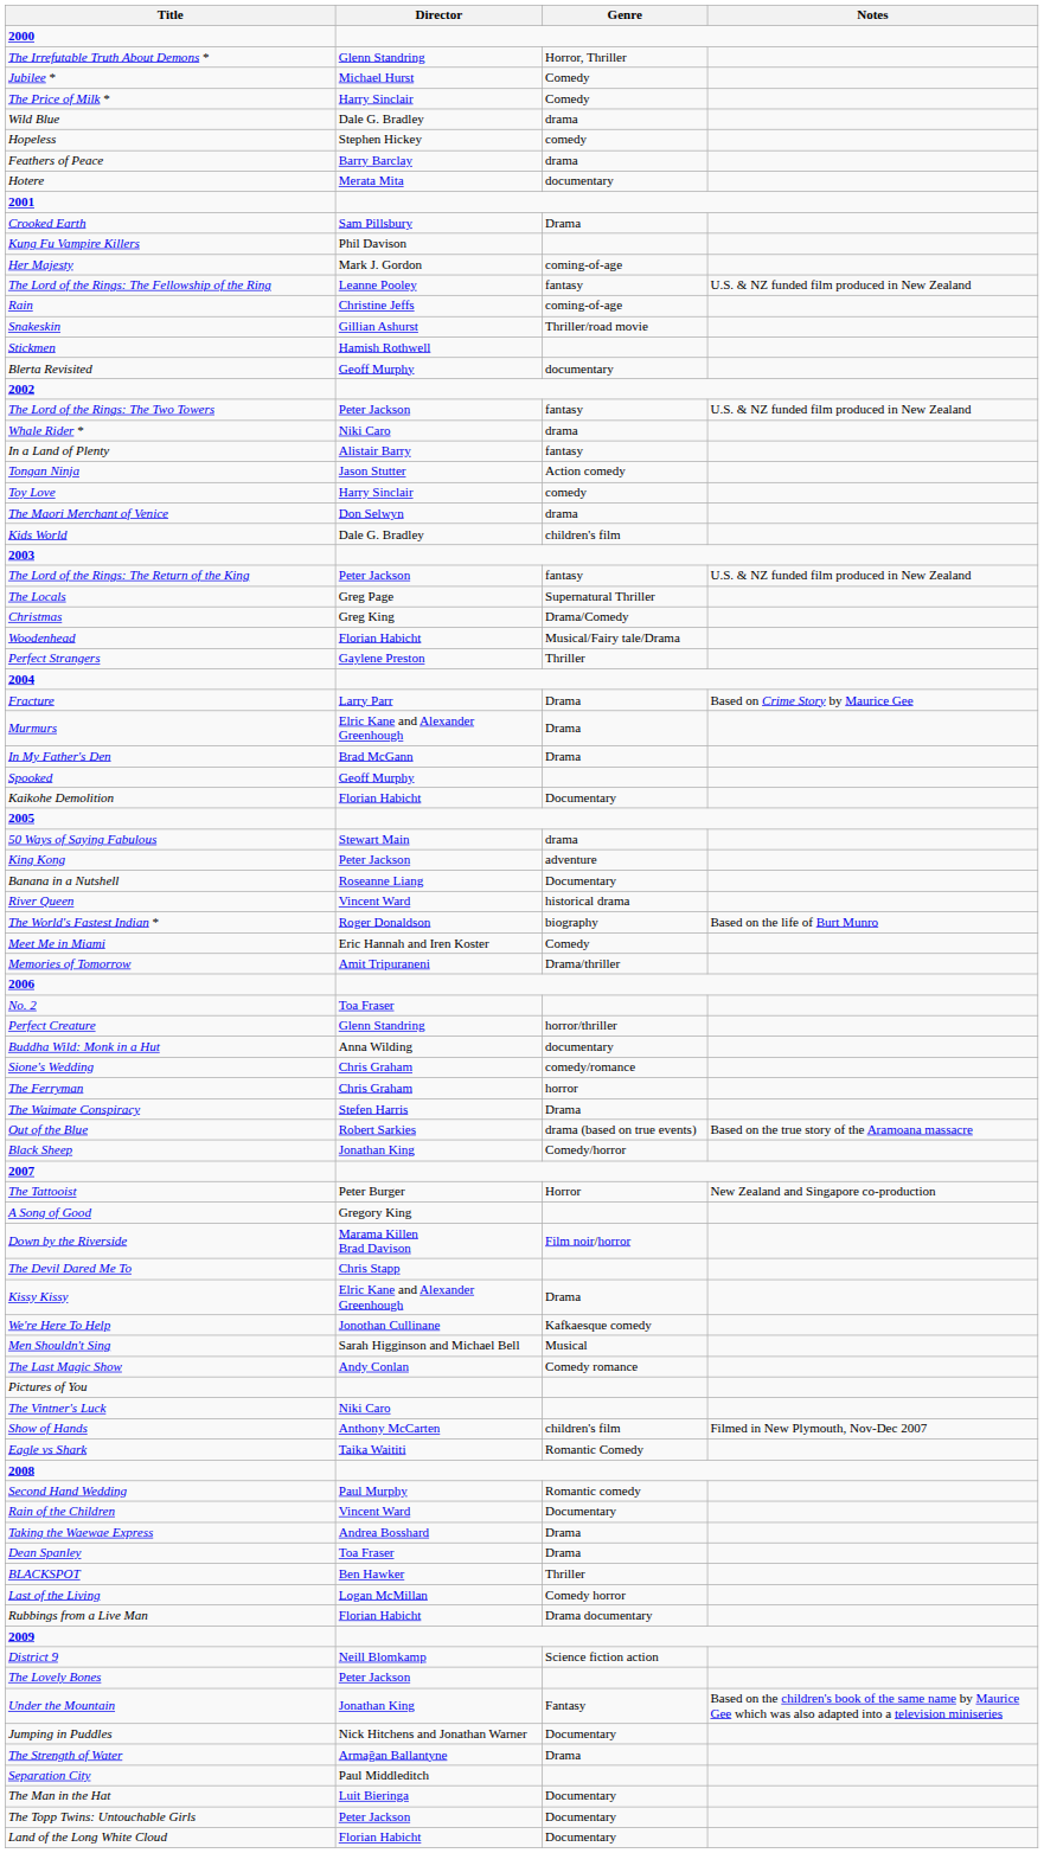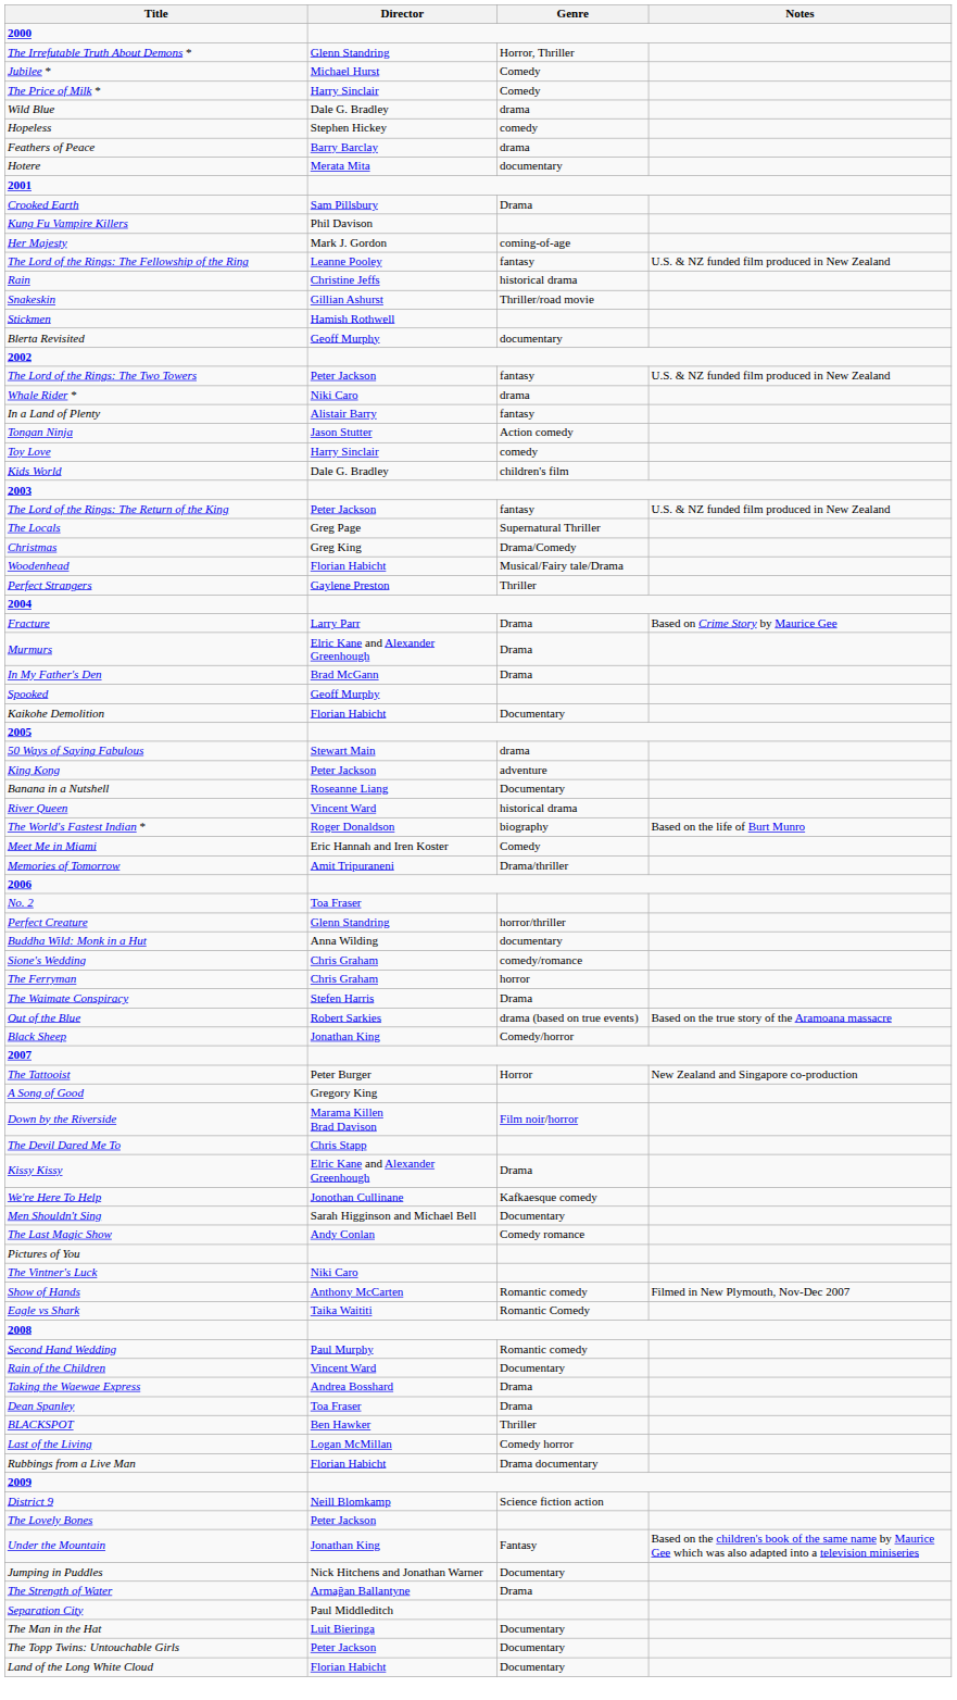 <table class="wikitable" width= "100%">
 <tr>
 <th width=32%>Title</th>
 <th width=20%>Director</th>
 <th width=16%>Genre</th>
 <th width=32%>Notes</th>
 </tr>
 <tr>
 <td><strong><a href='#'>2000</a></strong></td>
 </tr>
 <tr>
 <td><em><a href='#'>The Irrefutable Truth About Demons</a></em> *</td>
 <td><a href='#'>Glenn Standring</a></td>
 <td>Horror, Thriller</td>
 <td></td>
 </tr>
 <tr>
 <td><em><a href='#'>Jubilee</a></em> *</td>
 <td><a href='#'>Michael Hurst</a></td>
 <td>Comedy</td>
 <td></td>
 </tr>
 <tr>
 <td><em><a href='#'>The Price of Milk</a></em> *</td>
 <td><a href='#'>Harry Sinclair</a></td>
 <td>Comedy</td>
 <td></td>
 </tr>
 <tr>
 <td><em>Wild Blue</em></td>
 <td>Dale G. Bradley</td>
 <td>drama</td>
 <td></td>
 </tr>
 <tr>
 <td><em>Hopeless</em></td>
 <td>Stephen Hickey</td>
 <td>comedy</td>
 <td></td>
 </tr>
 <tr>
 <td><em>Feathers of Peace</em></td>
 <td><a href='#'>Barry Barclay</a></td>
 <td>drama</td>
 <td></td>
 </tr>
 <tr>
 <td><em>Hotere</em></td>
 <td><a href='#'>Merata Mita</a></td>
 <td>documentary</td>
 <td></td>
 </tr>
 <tr>
 <td><strong><a href='#'>2001</a></strong></td>
 </tr>
 <tr>
 <td><em><a href='#'>Crooked Earth</a></em></td>
 <td><a href='#'>Sam Pillsbury</a></td>
 <td>Drama</td>
 <td></td>
 </tr>
 <tr>
 <td><em><a href='#'>Kung Fu Vampire Killers</a></em></td>
 <td>Phil Davison</td>
 <td></td>
 <td></td>
 </tr>
 <tr>
 <td><em><a href='#'>Her Majesty</a></em></td>
 <td>Mark J. Gordon</td>
 <td>coming-of-age</td>
 <td></td>
 </tr>
 <tr>
 <td><em><a href='#'>The Lord of the Rings: The Fellowship of the Ring</a></em></td>
 <td><a href='#'>Leanne Pooley</a></td>
 <td>fantasy</td>
 <td>U.S. & NZ funded film produced in New Zealand</td>
 </tr>
 <tr>
 <td><em><a href='#'>Rain</a></em></td>
 <td><a href='#'>Christine Jeffs</a></td>
-<td>coming-of-age</td>
+<td>historical drama</td>
 <td></td>
 </tr>
 <tr>
 <td><em><a href='#'>Snakeskin</a></em></td>
 <td><a href='#'>Gillian Ashurst</a></td>
 <td>Thriller/road movie</td>
 <td></td>
 </tr>
 <tr>
 <td><em><a href='#'>Stickmen</a></em></td>
 <td><a href='#'>Hamish Rothwell</a></td>
 <td></td>
 <td></td>
 </tr>
 <tr>
 <td><em>Blerta Revisited</em></td>
 <td><a href='#'>Geoff Murphy</a></td>
 <td>documentary</td>
 <td></td>
 </tr>
 <tr>
 <td><strong><a href='#'>2002</a></strong></td>
 </tr>
 <tr>
 <td><em><a href='#'>The Lord of the Rings: The Two Towers</a></em></td>
 <td><a href='#'>Peter Jackson</a></td>
 <td>fantasy</td>
 <td>U.S. & NZ funded film produced in New Zealand</td>
 </tr>
 <tr>
 <td><em><a href='#'>Whale Rider</a></em> *</td>
 <td><a href='#'>Niki Caro</a></td>
 <td>drama</td>
 <td></td>
 </tr>
 <tr>
 <td><em>In a Land of Plenty</em></td>
 <td><a href='#'>Alistair Barry</a></td>
 <td>fantasy</td>
 <td></td>
 </tr>
 <tr>
 <td><em><a href='#'>Tongan Ninja</a></em></td>
 <td><a href='#'>Jason Stutter</a></td>
 <td>Action comedy</td>
 <td></td>
 </tr>
 <tr>
 <td><a href='#'><em>Toy Love</em></a></td>
 <td><a href='#'>Harry Sinclair</a></td>
 <td>comedy</td>
-<td></td>
-</tr>
-<tr>
-<td><em><a href='#'>The Maori Merchant of Venice</a></em></td>
-<td><a href='#'>Don Selwyn</a></td>
-<td>drama</td>
 <td></td>
 </tr>
 <tr>
 <td><a href='#'><em>Kids World</em></a></td>
 <td>Dale G. Bradley</td>
 <td>children's film</td>
 <td></td>
 </tr>
 <tr>
 <td><strong><a href='#'>2003</a></strong></td>
 </tr>
 <tr>
 <td><em><a href='#'>The Lord of the Rings: The Return of the King</a></em></td>
 <td><a href='#'>Peter Jackson</a></td>
 <td>fantasy</td>
 <td>U.S. & NZ funded film produced in New Zealand</td>
 </tr>
 <tr>
 <td><em><a href='#'>The Locals</a></em></td>
 <td>Greg Page</td>
 <td>Supernatural Thriller</td>
 <td></td>
 </tr>
 <tr>
 <td><em><a href='#'>Christmas</a></em></td>
 <td>Greg King</td>
 <td>Drama/Comedy</td>
 <td></td>
 </tr>
 <tr>
 <td><em><a href='#'>Woodenhead</a></em></td>
 <td><a href='#'>Florian Habicht</a></td>
 <td>Musical/Fairy tale/Drama</td>
 <td></td>
 </tr>
 <tr>
 <td><a href='#'><em>Perfect Strangers</em></a></td>
 <td><a href='#'>Gaylene Preston</a></td>
 <td>Thriller</td>
 <td></td>
 </tr>
 <tr>
 <td><strong><a href='#'>2004</a></strong></td>
 </tr>
 <tr>
 <td><em><a href='#'>Fracture</a></em></td>
 <td><a href='#'>Larry Parr</a></td>
 <td>Drama</td>
 <td>Based on <a href='#'><em>Crime Story</em></a> by <a href='#'>Maurice Gee</a></td>
 </tr>
 <tr>
 <td><em><a href='#'>Murmurs</a></em></td>
 <td><a href='#'>Elric Kane</a> and <a href='#'>Alexander Greenhough</a></td>
 <td>Drama</td>
 <td></td>
 </tr>
 <tr>
 <td><em><a href='#'>In My Father's Den</a></em></td>
 <td><a href='#'>Brad McGann</a></td>
 <td>Drama</td>
 <td></td>
 </tr>
 <tr>
 <td><em><a href='#'>Spooked</a></em></td>
 <td><a href='#'>Geoff Murphy</a></td>
 <td></td>
 <td></td>
 </tr>
 <tr>
 <td><em>Kaikohe Demolition</em></td>
 <td><a href='#'>Florian Habicht</a></td>
 <td>Documentary</td>
 <td></td>
 </tr>
 <tr>
 <td><strong><a href='#'>2005</a></strong></td>
 </tr>
 <tr>
 <td><em><a href='#'>50 Ways of Saying Fabulous</a></em></td>
 <td><a href='#'>Stewart Main</a></td>
 <td>drama</td>
 <td></td>
 </tr>
 <tr>
 <td><em><a href='#'>King Kong</a></em></td>
 <td><a href='#'>Peter Jackson</a></td>
 <td>adventure</td>
 <td></td>
 </tr>
 <tr>
 <td><em>Banana in a Nutshell</em></td>
 <td><a href='#'>Roseanne Liang</a></td>
 <td>Documentary</td>
 <td></td>
 </tr>
 <tr>
 <td><em><a href='#'>River Queen</a></em></td>
 <td><a href='#'>Vincent Ward</a></td>
 <td>historical drama</td>
 <td></td>
 </tr>
 <tr>
 <td><em><a href='#'>The World's Fastest Indian</a></em> *</td>
 <td><a href='#'>Roger Donaldson</a></td>
 <td>biography</td>
 <td>Based on the life of <a href='#'>Burt Munro</a></td>
 </tr>
 <tr>
 <td><em><a href='#'>Meet Me in Miami</a></em></td>
 <td>Eric Hannah and Iren Koster</td>
 <td>Comedy</td>
 <td></td>
 </tr>
 <tr>
 <td><em><a href='#'>Memories of Tomorrow</a></em></td>
 <td><a href='#'>Amit Tripuraneni</a></td>
 <td>Drama/thriller</td>
 <td></td>
 </tr>
 <tr>
 <td><strong><a href='#'>2006</a></strong></td>
 </tr>
 <tr>
 <td><em><a href='#'>No. 2</a></em></td>
 <td><a href='#'>Toa Fraser</a></td>
 <td></td>
 <td></td>
 </tr>
 <tr>
 <td><em><a href='#'>Perfect Creature</a></em></td>
 <td><a href='#'>Glenn Standring</a></td>
 <td>horror/thriller</td>
 <td></td>
 </tr>
 <tr>
 <td><em><a href='#'>Buddha Wild: Monk in a Hut</a></em></td>
 <td>Anna Wilding</td>
 <td>documentary</td>
 <td></td>
 </tr>
 <tr>
 <td><em><a href='#'>Sione's Wedding</a></em></td>
 <td><a href='#'>Chris Graham</a></td>
 <td>comedy/romance</td>
 <td></td>
 </tr>
 <tr>
 <td><em><a href='#'>The Ferryman</a></em></td>
 <td><a href='#'>Chris Graham</a></td>
 <td>horror</td>
 <td></td>
 </tr>
 <tr>
 <td><em><a href='#'>The Waimate Conspiracy</a></em></td>
 <td><a href='#'>Stefen Harris</a></td>
 <td>Drama</td>
 <td></td>
 </tr>
 <tr>
 <td><em><a href='#'>Out of the Blue</a></em></td>
 <td><a href='#'>Robert Sarkies</a></td>
 <td>drama (based on true events)</td>
 <td>Based on the true story of the <a href='#'>Aramoana massacre</a></td>
 </tr>
 <tr>
 <td><em><a href='#'>Black Sheep</a></em></td>
 <td><a href='#'>Jonathan King</a></td>
 <td>Comedy/horror</td>
 <td></td>
 </tr>
 <tr>
 <td><strong><a href='#'>2007</a></strong></td>
 </tr>
 <tr>
 <td><em><a href='#'>The Tattooist</a></em></td>
 <td>Peter Burger</td>
 <td>Horror</td>
 <td>New Zealand and Singapore co-production</td>
 </tr>
 <tr>
 <td><em><a href='#'>A Song of Good</a></em></td>
 <td>Gregory King</td>
 <td></td>
 <td></td>
 </tr>
 <tr>
 <td><em><a href='#'>Down by the Riverside</a></em></td>
 <td><a href='#'>Marama Killen</a><br><a href='#'>Brad Davison</a></td>
 <td><a href='#'>Film noir</a>/<a href='#'>horror</a></td>
 <td></td>
 </tr>
 <tr>
 <td><em><a href='#'>The Devil Dared Me To</a></em></td>
 <td><a href='#'>Chris Stapp</a></td>
 <td></td>
 <td></td>
 </tr>
 <tr>
 <td><em><a href='#'>Kissy Kissy</a></em></td>
 <td><a href='#'>Elric Kane</a> and <a href='#'>Alexander Greenhough</a></td>
 <td>Drama</td>
 <td></td>
 </tr>
 <tr>
 <td><em><a href='#'>We're Here To Help</a></em></td>
 <td><a href='#'>Jonothan Cullinane</a></td>
 <td>Kafkaesque comedy</td>
 <td></td>
 </tr>
 <tr>
 <td><em><a href='#'>Men Shouldn't Sing</a></em></td>
 <td>Sarah Higginson and Michael Bell</td>
-<td>Musical</td>
+<td>Documentary</td>
 <td></td>
 </tr>
 <tr>
 <td><em><a href='#'>The Last Magic Show</a></em></td>
 <td><a href='#'>Andy Conlan</a></td>
 <td>Comedy romance</td>
 <td></td>
 </tr>
 <tr>
 <td><em>Pictures of You</em></td>
 <td></td>
 <td></td>
 <td></td>
 </tr>
 <tr>
 <td><em><a href='#'>The Vintner's Luck</a></em></td>
 <td><a href='#'>Niki Caro</a></td>
 <td></td>
 <td></td>
 </tr>
 <tr>
 <td><em><a href='#'>Show of Hands</a></em></td>
 <td><a href='#'>Anthony McCarten</a></td>
-<td>children's film</td>
+<td>Romantic comedy</td>
 <td>Filmed in New Plymouth, Nov-Dec 2007</td>
 </tr>
 <tr>
 <td><em><a href='#'>Eagle vs Shark</a></em></td>
 <td><a href='#'>Taika Waititi</a></td>
 <td>Romantic Comedy</td>
 <td></td>
 </tr>
 <tr>
 <td><strong><a href='#'>2008</a></strong></td>
 </tr>
 <tr>
 <td><em><a href='#'>Second Hand Wedding</a></em></td>
 <td><a href='#'>Paul Murphy</a></td>
 <td>Romantic comedy</td>
 <td></td>
 </tr>
 <tr>
 <td><em><a href='#'>Rain of the Children</a></em></td>
 <td><a href='#'>Vincent Ward</a></td>
 <td>Documentary</td>
 <td></td>
 </tr>
 <tr>
 <td><em><a href='#'>Taking the Waewae Express</a></em></td>
 <td><a href='#'>Andrea Bosshard</a></td>
 <td>Drama</td>
 <td></td>
 </tr>
 <tr>
 <td><em><a href='#'>Dean Spanley</a></em></td>
 <td><a href='#'>Toa Fraser</a></td>
 <td>Drama</td>
 <td></td>
 </tr>
 <tr>
 <td><em><a href='#'>BLACKSPOT</a></em></td>
 <td><a href='#'>Ben Hawker</a></td>
 <td>Thriller</td>
 <td></td>
 </tr>
 <tr>
 <td><em><a href='#'>Last of the Living</a></em></td>
 <td><a href='#'>Logan McMillan</a></td>
 <td>Comedy horror</td>
 <td></td>
 </tr>
 <tr>
 <td><em>Rubbings from a Live Man</em></td>
 <td><a href='#'>Florian Habicht</a></td>
 <td>Drama documentary</td>
 <td></td>
 </tr>
 <tr>
 <td><strong><a href='#'>2009</a></strong></td>
 </tr>
 <tr>
 <td><em><a href='#'>District 9</a></em></td>
 <td><a href='#'>Neill Blomkamp</a></td>
 <td>Science fiction action</td>
 <td></td>
 </tr>
 <tr>
 <td><em><a href='#'>The Lovely Bones</a></em></td>
 <td><a href='#'>Peter Jackson</a></td>
 <td></td>
 <td></td>
 </tr>
 <tr>
 <td><em><a href='#'>Under the Mountain</a></em></td>
 <td><a href='#'>Jonathan King</a></td>
 <td>Fantasy</td>
 <td>Based on the <a href='#'>children's book of the same name</a> by <a href='#'>Maurice Gee</a> which was also adapted into a <a href='#'>television miniseries</a></td>
 </tr>
 <tr>
 <td><em>Jumping in Puddles</em></td>
 <td>Nick Hitchens and Jonathan Warner</td>
 <td>Documentary</td>
 <td></td>
 </tr>
 <tr>
 <td><em><a href='#'>The Strength of Water</a></em></td>
 <td><a href='#'>Armağan Ballantyne</a></td>
 <td>Drama</td>
 <td></td>
 </tr>
 <tr>
 <td><em><a href='#'>Separation City</a></em></td>
 <td>Paul Middleditch</td>
 <td></td>
 <td></td>
 </tr>
 <tr>
 <td><em>The Man in the Hat</em></td>
 <td><a href='#'>Luit Bieringa</a></td>
 <td>Documentary</td>
 <td></td>
 </tr>
 <tr>
 <td><em>The Topp Twins: Untouchable Girls</em></td>
 <td><a href='#'>Peter Jackson</a></td>
 <td>Documentary</td>
 <td></td>
 </tr>
 <tr>
 <td><em>Land of the Long White Cloud</em></td>
 <td><a href='#'>Florian Habicht</a></td>
 <td>Documentary</td>
 <td></td>
 </tr>
 </table>
